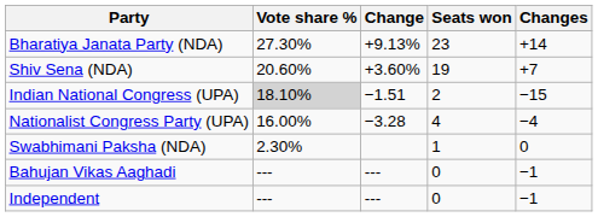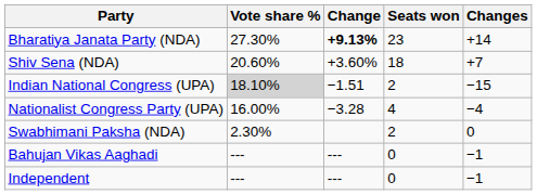 <table class="wikitable sortable">
 <tr>
 <th>Party</th>
 <th>Vote share %</th>
 <th>Change</th>
 <th>Seats won</th>
 <th>Changes</th>
 </tr>
 <tr>
 <td><a href='#'>Bharatiya Janata Party</a> (NDA)</td>
 <td>27.30%</td>
-<td>+9.13%</td>
+<td><strong>+9.13%</strong></td>
 <td>23</td>
 <td>+14</td>
 </tr>
 <tr>
 <td><a href='#'>Shiv Sena</a> (NDA)</td>
 <td>20.60%</td>
 <td>+3.60%</td>
-<td>19</td>
+<td>18</td>
 <td>+7</td>
 </tr>
 <tr>
 <td><a href='#'>Indian National Congress</a> (UPA)</td>
 <td style="background: lightgrey;">18.10%</td>
 <td>−1.51</td>
 <td>2</td>
 <td>−15</td>
 </tr>
 <tr>
 <td><a href='#'>Nationalist Congress Party</a> (UPA)</td>
 <td>16.00%</td>
 <td>−3.28</td>
 <td>4</td>
 <td>−4</td>
 </tr>
 <tr>
 <td><a href='#'>Swabhimani Paksha</a> (NDA)</td>
 <td>2.30%</td>
 <td></td>
-<td>1</td>
+<td>2</td>
 <td>0</td>
 </tr>
 <tr>
 <td><a href='#'>Bahujan Vikas Aaghadi</a></td>
 <td>---</td>
 <td>---</td>
 <td>0</td>
 <td>−1</td>
 </tr>
 <tr>
 <td><a href='#'>Independent</a></td>
 <td>---</td>
 <td>---</td>
 <td>0</td>
 <td>−1</td>
 </tr>
 </table>
